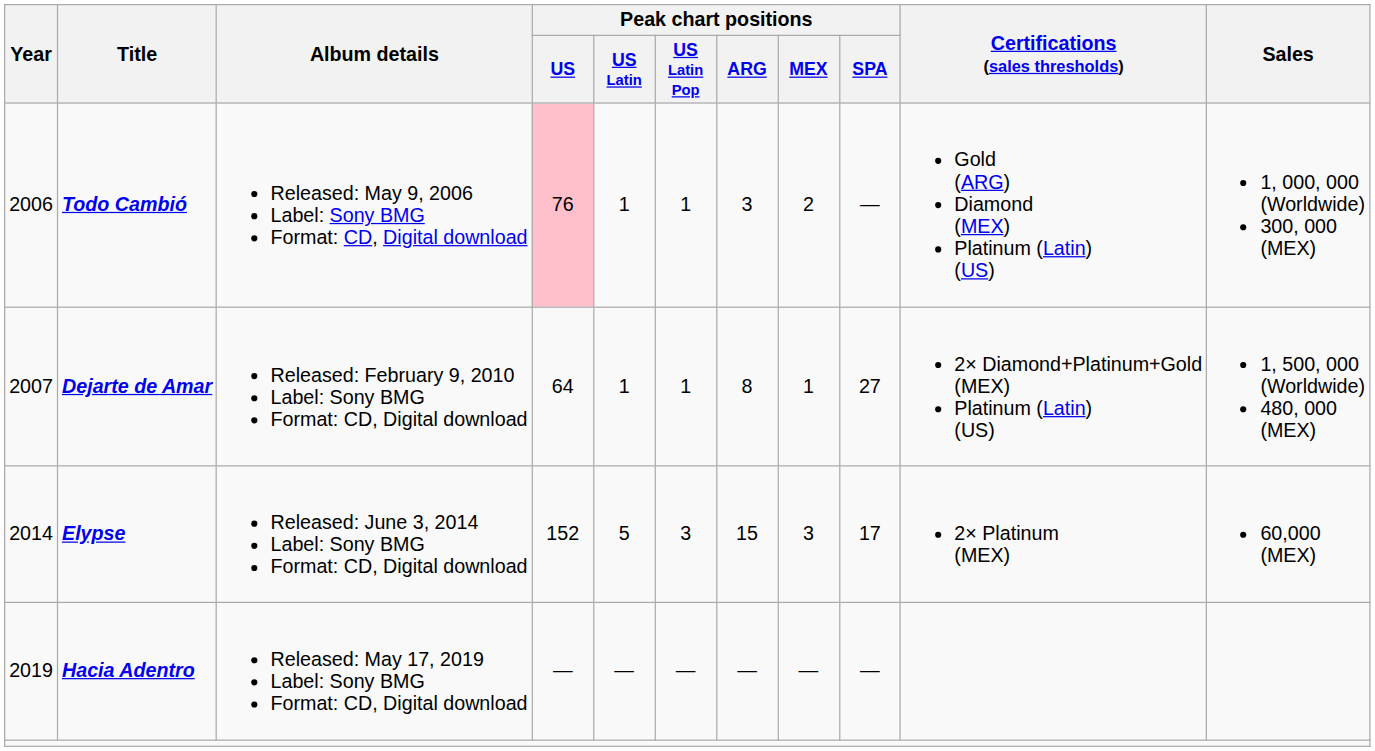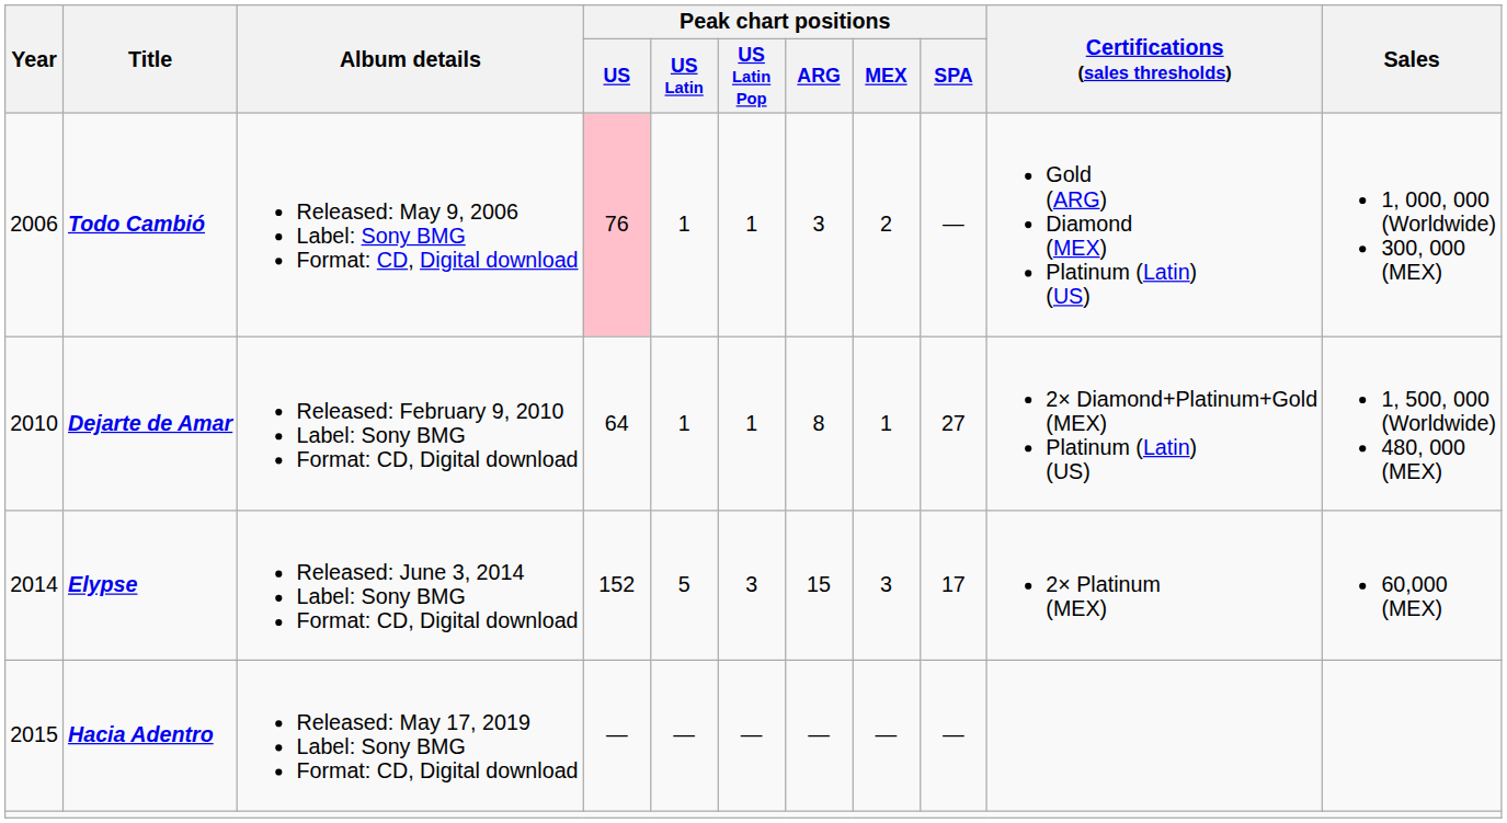 <table class="wikitable">
 <tr>
 <th rowspan="2">Year</th>
 <th rowspan="2">Title</th>
 <th rowspan="2">Album details</th>
 <th colspan="6">Peak chart positions</th>
 <th rowspan="2"><a href='#'>Certifications</a><br><small>(<a href='#'>sales thresholds</a>)</small></th>
 <th rowspan="2">Sales</th>
 </tr>
 <tr>
 <th scope="col" style="width:3em;font-size:90%;"><a href='#'>US</a><br></th>
 <th scope="col" style="width:3em;font-size:90%;"><a href='#'>US<br><small>Latin</small></a><br></th>
 <th scope="col" style="width:3em;font-size:90%;"><a href='#'>US<br><small>Latin<br>Pop</small></a><br></th>
 <th scope="col" style="width:3em;font-size:90%;"><a href='#'>ARG</a><br></th>
 <th scope="col" style="width:3em;font-size:90%;"><a href='#'>MEX</a><br></th>
 <th scope="col" style="width:3em;font-size:90%;"><a href='#'>SPA</a><br></th>
 </tr>
 <tr>
 <td>2006</td>
 <td><strong><em><a href='#'>Todo Cambió</a></em></strong></td>
 <td><br><ul><li>Released: May 9, 2006</li><li>Label: <a href='#'>Sony BMG</a></li><li>Format: <a href='#'>CD</a>, <a href='#'>Digital download</a></li></ul></td>
 <td style="background: pink; text-align:center;">76</td>
 <td style="text-align:center;">1</td>
 <td style="text-align:center;">1</td>
 <td style="text-align:center;">3</td>
 <td style="text-align:center;">2</td>
 <td style="text-align:center;">—</td>
 <td><br><ul><li>Gold <br>(<a href='#'>ARG</a>)</li><li>Diamond <br>(<a href='#'>MEX</a>)</li><li>Platinum (<a href='#'>Latin</a>)<br>(<a href='#'>US</a>)</li></ul></td>
 <td><br><ul><li>1, 000, 000<br>(Worldwide)</li><li>300, 000<br>(MEX)</li></ul></td>
 </tr>
 <tr>
-<td>2007</td>
+<td>2010</td>
 <td><strong><em><a href='#'>Dejarte de Amar</a></em></strong></td>
 <td><br><ul><li>Released: February 9, 2010</li><li>Label: Sony BMG</li><li>Format: CD, Digital download</li></ul></td>
 <td style="text-align:center;">64</td>
 <td style="text-align:center;">1</td>
 <td style="text-align:center;">1</td>
 <td style="text-align:center;">8</td>
 <td style="text-align:center;">1</td>
 <td style="text-align:center;">27</td>
 <td><br><ul><li>2× Diamond+Platinum+Gold <br>(MEX)</li><li>Platinum (<a href='#'>Latin</a>)<br>(US)</li></ul></td>
 <td><br><ul><li>1, 500, 000<br>(Worldwide)</li><li>480, 000<br>(MEX)</li></ul></td>
 </tr>
 <tr>
 <td>2014</td>
 <td><strong><em><a href='#'>Elypse</a></em></strong></td>
 <td><br><ul><li>Released: June 3, 2014</li><li>Label: Sony BMG</li><li>Format: CD, Digital download</li></ul></td>
 <td style="text-align:center;">152</td>
 <td style="text-align:center;">5</td>
 <td style="text-align:center;">3</td>
 <td style="text-align:center;">15</td>
 <td style="text-align:center;">3</td>
 <td style="text-align:center;">17</td>
 <td><br><ul><li>2× Platinum <br>(MEX)</li></ul></td>
 <td><br><ul><li>60,000<br>(MEX)</li></ul></td>
 </tr>
 <tr>
-<td>2019</td>
+<td>2015</td>
 <td><strong><em><a href='#'>Hacia Adentro</a></em></strong></td>
 <td><br><ul><li>Released: May 17, 2019</li><li>Label: Sony BMG</li><li>Format: CD, Digital download</li></ul></td>
 <td style="text-align:center;">—</td>
 <td style="text-align:center;">—</td>
 <td style="text-align:center;">—</td>
 <td style="text-align:center;">—</td>
 <td style="text-align:center;">—</td>
 <td style="text-align:center;">—</td>
 <td></td>
 <td></td>
 </tr>
 <tr>
 <td colspan="12" style="font-size:8pt"></td>
 </tr>
 </table>
